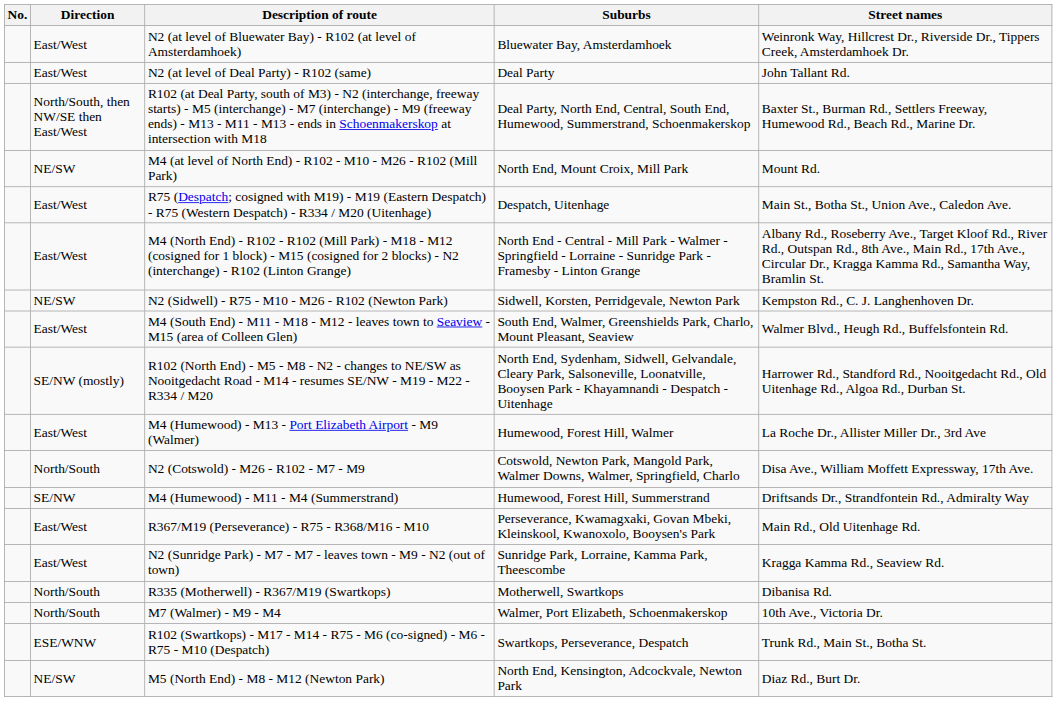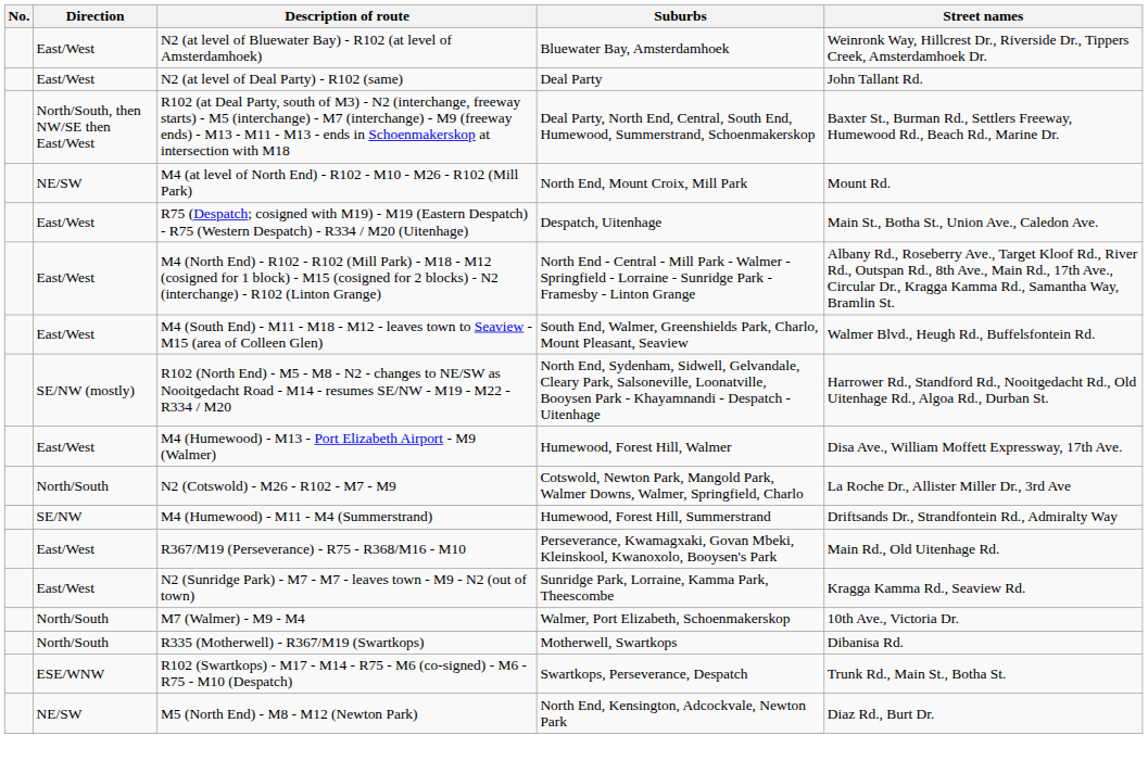 <table class="wikitable">
 <tr>
 <th>No.</th>
 <th>Direction</th>
 <th>Description of route</th>
 <th>Suburbs</th>
 <th>Street names</th>
 </tr>
 <tr>
 <td></td>
 <td>East/West</td>
 <td>N2 (at level of Bluewater Bay) - R102 (at level of Amsterdamhoek)</td>
 <td>Bluewater Bay, Amsterdamhoek</td>
 <td>Weinronk Way, Hillcrest Dr., Riverside Dr., Tippers Creek, Amsterdamhoek Dr.</td>
 </tr>
 <tr>
 <td></td>
 <td>East/West</td>
 <td>N2 (at level of Deal Party) - R102 (same)</td>
 <td>Deal Party</td>
 <td>John Tallant Rd.</td>
 </tr>
 <tr>
 <td></td>
 <td>North/South, then NW/SE then East/West</td>
 <td>R102 (at Deal Party, south of M3) - N2 (interchange, freeway starts) - M5 (interchange) - M7 (interchange) - M9 (freeway ends) - M13 - M11 - M13 - ends in <a href='#'>Schoenmakerskop</a> at intersection with M18</td>
 <td>Deal Party, North End, Central, South End, Humewood, Summerstrand, Schoenmakerskop</td>
 <td>Baxter St., Burman Rd., Settlers Freeway, Humewood Rd., Beach Rd., Marine Dr.</td>
 </tr>
 <tr>
 <td></td>
 <td>NE/SW</td>
 <td>M4 (at level of North End) - R102 - M10 - M26 - R102 (Mill Park)</td>
 <td>North End, Mount Croix, Mill Park</td>
 <td>Mount Rd.</td>
 </tr>
 <tr>
 <td></td>
 <td>East/West</td>
 <td>R75 (<a href='#'>Despatch</a>; cosigned with M19) - M19 (Eastern Despatch) - R75 (Western Despatch) -  R334 / M20 (Uitenhage)</td>
 <td>Despatch, Uitenhage</td>
 <td>Main St., Botha St., Union Ave., Caledon Ave.</td>
 </tr>
 <tr>
 <td></td>
 <td>East/West</td>
 <td>M4 (North End) - R102 - R102 (Mill Park) - M18 - M12 (cosigned for 1 block) - M15 (cosigned for 2 blocks) - N2 (interchange) - R102 (Linton Grange)</td>
 <td>North End - Central - Mill Park - Walmer - Springfield - Lorraine - Sunridge Park - Framesby - Linton Grange</td>
 <td>Albany Rd., Roseberry Ave., Target Kloof Rd., River Rd., Outspan Rd., 8th Ave., Main Rd., 17th Ave., Circular Dr., Kragga Kamma Rd., Samantha Way, Bramlin St.</td>
 </tr>
 <tr>
 <td></td>
-<td>NE/SW</td>
-<td>N2 (Sidwell) - R75 - M10 - M26 - R102 (Newton Park)</td>
-<td>Sidwell, Korsten, Perridgevale, Newton Park</td>
-<td>Kempston Rd., C. J. Langhenhoven Dr.</td>
-</tr>
-<tr>
-<td></td>
 <td>East/West</td>
 <td>M4 (South End) - M11 - M18 - M12 - leaves town to <a href='#'>Seaview</a> - M15 (area of Colleen Glen)</td>
 <td>South End, Walmer, Greenshields Park, Charlo, Mount Pleasant, Seaview</td>
 <td>Walmer Blvd., Heugh Rd., Buffelsfontein Rd.</td>
 </tr>
 <tr>
 <td></td>
 <td>SE/NW (mostly)</td>
 <td>R102 (North End) - M5 - M8 - N2 - changes to NE/SW as Nooitgedacht Road - M14 - resumes SE/NW - M19 - M22 - R334 / M20</td>
 <td>North End, Sydenham, Sidwell, Gelvandale, Cleary Park, Salsoneville, Loonatville, Booysen Park - Khayamnandi - Despatch - Uitenhage</td>
 <td>Harrower Rd., Standford Rd., Nooitgedacht Rd., Old Uitenhage Rd., Algoa Rd., Durban St.</td>
 </tr>
 <tr>
 <td></td>
 <td>East/West</td>
 <td>M4 (Humewood) - M13 - <a href='#'>Port Elizabeth Airport</a> - M9 (Walmer)</td>
 <td>Humewood, Forest Hill, Walmer</td>
-<td>La Roche Dr., Allister Miller Dr., 3rd Ave</td>
+<td>Disa Ave., William Moffett Expressway, 17th Ave.</td>
 </tr>
 <tr>
 <td></td>
 <td>North/South</td>
 <td>N2 (Cotswold) - M26 - R102 - M7 - M9</td>
 <td>Cotswold, Newton Park, Mangold Park, Walmer Downs, Walmer, Springfield, Charlo</td>
-<td>Disa Ave., William Moffett Expressway, 17th Ave.</td>
+<td>La Roche Dr., Allister Miller Dr., 3rd Ave</td>
 </tr>
 <tr>
 <td></td>
 <td>SE/NW</td>
 <td>M4 (Humewood) - M11 - M4 (Summerstrand)</td>
 <td>Humewood, Forest Hill, Summerstrand</td>
 <td>Driftsands Dr., Strandfontein Rd., Admiralty Way</td>
 </tr>
 <tr>
 <td></td>
 <td>East/West</td>
 <td>R367/M19 (Perseverance) - R75 - R368/M16 - M10</td>
 <td>Perseverance, Kwamagxaki, Govan Mbeki, Kleinskool, Kwanoxolo, Booysen's Park</td>
 <td>Main Rd., Old Uitenhage Rd.</td>
 </tr>
 <tr>
 <td></td>
 <td>East/West</td>
 <td>N2 (Sunridge Park) - M7 - M7 - leaves town - M9 - N2 (out of town)</td>
 <td>Sunridge Park, Lorraine, Kamma Park, Theescombe</td>
 <td>Kragga Kamma Rd., Seaview Rd.</td>
 </tr>
 <tr>
 <td></td>
 <td>North/South</td>
-<td>R335 (Motherwell) - R367/M19 (Swartkops)</td>
-<td>Motherwell, Swartkops</td>
-<td>Dibanisa Rd.</td>
+<td>M7 (Walmer) - M9 - M4</td>
+<td>Walmer, Port Elizabeth, Schoenmakerskop</td>
+<td>10th Ave., Victoria Dr.</td>
 </tr>
 <tr>
 <td></td>
 <td>North/South</td>
-<td>M7 (Walmer) - M9 - M4</td>
-<td>Walmer, Port Elizabeth, Schoenmakerskop</td>
-<td>10th Ave., Victoria Dr.</td>
+<td>R335 (Motherwell) - R367/M19 (Swartkops)</td>
+<td>Motherwell, Swartkops</td>
+<td>Dibanisa Rd.</td>
 </tr>
 <tr>
 <td></td>
 <td>ESE/WNW</td>
 <td>R102 (Swartkops) - M17 - M14 - R75 - M6 (co-signed) - M6 - R75 - M10 (Despatch)</td>
 <td>Swartkops, Perseverance, Despatch</td>
 <td>Trunk Rd., Main St., Botha St.</td>
 </tr>
 <tr>
 <td></td>
 <td>NE/SW</td>
 <td>M5 (North End) - M8 - M12 (Newton Park)</td>
 <td>North End, Kensington, Adcockvale, Newton Park</td>
 <td>Diaz Rd., Burt Dr.</td>
 </tr>
 </table>
